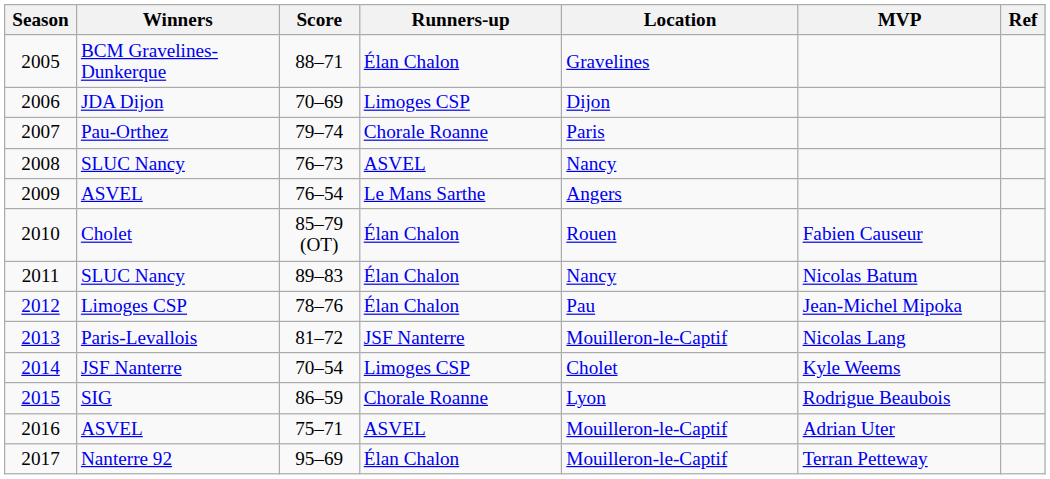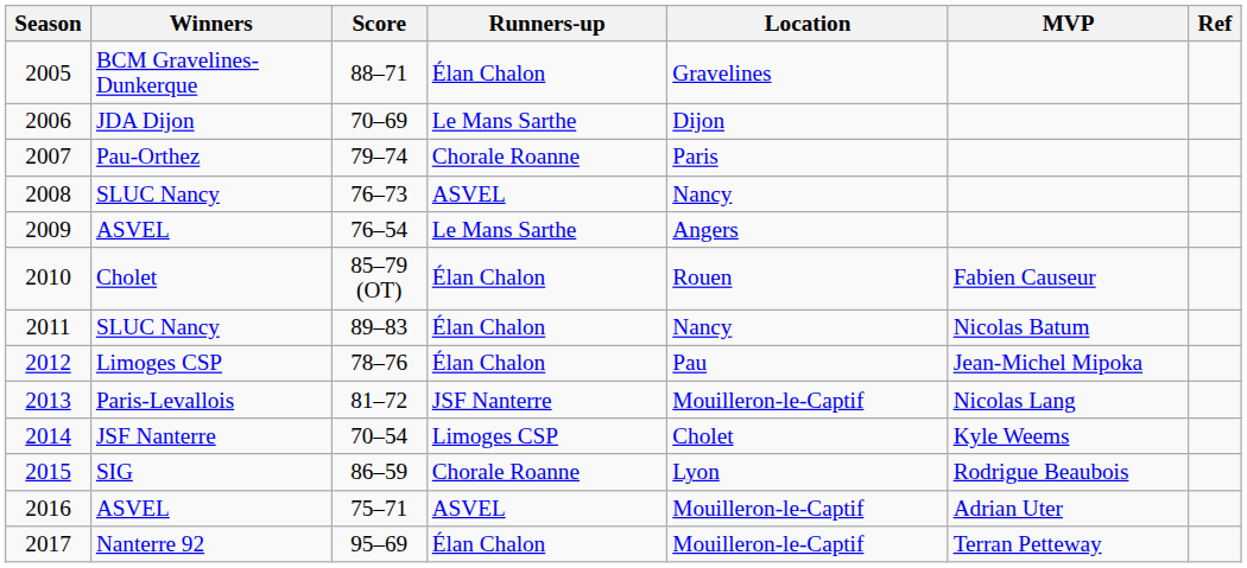 <table class="sortable wikitable">
 <tr>
 <th width=1%>Season</th>
 <th width=12%>Winners</th>
 <th width=4%>Score</th>
 <th width=12%>Runners-up</th>
 <th width=14%>Location</th>
 <th width=12%>MVP</th>
 <th width=1%>Ref</th>
 </tr>
 <tr>
 <td align=center>2005</td>
 <td><a href='#'>BCM Gravelines-Dunkerque</a></td>
 <td align=center>88–71</td>
 <td><a href='#'>Élan Chalon</a></td>
 <td><a href='#'>Gravelines</a></td>
 <td></td>
 <td align=center></td>
 </tr>
 <tr>
 <td align=center>2006</td>
 <td><a href='#'>JDA Dijon</a></td>
 <td align=center>70–69</td>
-<td><a href='#'>Limoges CSP</a></td>
+<td><a href='#'>Le Mans Sarthe</a></td>
 <td><a href='#'>Dijon</a></td>
 <td></td>
 <td align=center></td>
 </tr>
 <tr>
 <td align=center>2007</td>
 <td><a href='#'>Pau-Orthez</a></td>
 <td align=center>79–74</td>
 <td><a href='#'>Chorale Roanne</a></td>
 <td><a href='#'>Paris</a></td>
 <td></td>
 <td align=center></td>
 </tr>
 <tr>
 <td align=center>2008</td>
 <td><a href='#'>SLUC Nancy</a></td>
 <td align=center>76–73</td>
 <td><a href='#'>ASVEL</a></td>
 <td><a href='#'>Nancy</a></td>
 <td></td>
 <td align=center></td>
 </tr>
 <tr>
 <td align=center>2009</td>
 <td><a href='#'>ASVEL</a></td>
 <td align=center>76–54</td>
 <td><a href='#'>Le Mans Sarthe</a></td>
 <td><a href='#'>Angers</a></td>
 <td></td>
 <td align=center></td>
 </tr>
 <tr>
 <td align=center>2010</td>
 <td><a href='#'>Cholet</a></td>
 <td align=center>85–79 (OT)</td>
 <td><a href='#'>Élan Chalon</a></td>
 <td><a href='#'>Rouen</a></td>
 <td> <a href='#'>Fabien Causeur</a></td>
 <td align=center></td>
 </tr>
 <tr>
 <td align=center>2011</td>
 <td><a href='#'>SLUC Nancy</a></td>
 <td align=center>89–83</td>
 <td><a href='#'>Élan Chalon</a></td>
 <td><a href='#'>Nancy</a></td>
 <td> <a href='#'>Nicolas Batum</a></td>
 <td align=center></td>
 </tr>
 <tr>
 <td align=center><a href='#'>2012</a></td>
 <td><a href='#'>Limoges CSP</a></td>
 <td align=center>78–76</td>
 <td><a href='#'>Élan Chalon</a></td>
 <td><a href='#'>Pau</a></td>
 <td> <a href='#'>Jean-Michel Mipoka</a></td>
 <td align=center></td>
 </tr>
 <tr>
 <td align=center><a href='#'>2013</a></td>
 <td><a href='#'>Paris-Levallois</a></td>
 <td align=center>81–72</td>
 <td><a href='#'>JSF Nanterre</a></td>
 <td><a href='#'>Mouilleron-le-Captif</a></td>
 <td> <a href='#'>Nicolas Lang</a></td>
 <td align=center></td>
 </tr>
 <tr>
 <td align=center><a href='#'>2014</a></td>
 <td><a href='#'>JSF Nanterre</a></td>
 <td align=center>70–54</td>
 <td><a href='#'>Limoges CSP</a></td>
 <td><a href='#'>Cholet</a></td>
 <td> <a href='#'>Kyle Weems</a></td>
 <td align=center></td>
 </tr>
 <tr>
 <td align=center><a href='#'>2015</a></td>
 <td><a href='#'>SIG</a></td>
 <td align=center>86–59</td>
 <td><a href='#'>Chorale Roanne</a></td>
 <td><a href='#'>Lyon</a></td>
 <td> <a href='#'>Rodrigue Beaubois</a></td>
 <td align=center></td>
 </tr>
 <tr>
 <td align=center>2016</td>
 <td><a href='#'>ASVEL</a></td>
 <td align=center>75–71</td>
 <td><a href='#'>ASVEL</a></td>
 <td><a href='#'>Mouilleron-le-Captif</a></td>
 <td> <a href='#'>Adrian Uter</a></td>
 <td align=center></td>
 </tr>
 <tr>
 <td align=center>2017</td>
 <td><a href='#'>Nanterre 92</a></td>
 <td align=center>95–69</td>
 <td><a href='#'>Élan Chalon</a></td>
 <td><a href='#'>Mouilleron-le-Captif</a></td>
 <td> <a href='#'>Terran Petteway</a></td>
 <td align=center></td>
 </tr>
 </table>
